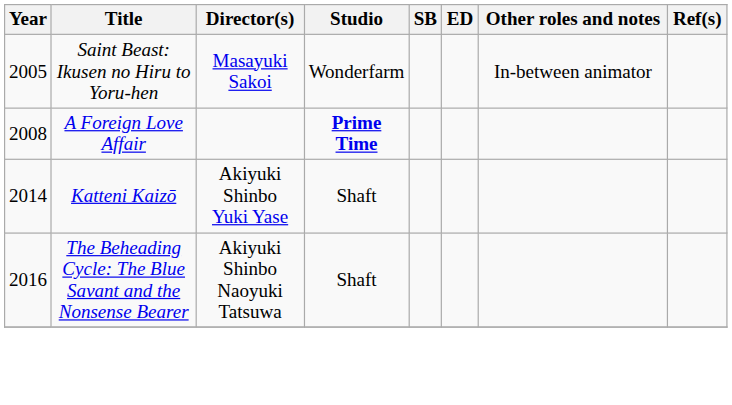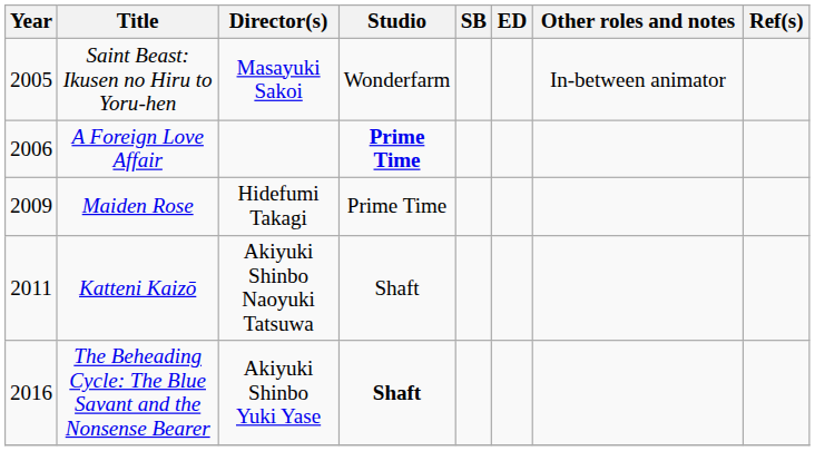 <table class="wikitable sortable" style="text-align:center; margin=auto; ">
 <tr>
 <th scope="col" width=5%>Year</th>
 <th scope="col" width=20%>Title</th>
 <th scope="col" width=15%>Director(s)</th>
 <th scope="col" width=10%>Studio</th>
 <th scope="col" class="unsortable">SB</th>
 <th scope="col" class="unsortable">ED</th>
 <th scope="col" class="unsortable">Other roles and notes</th>
 <th scope="col" class="unsortable">Ref(s)</th>
 </tr>
 <tr>
 <td>2005</td>
 <td><em>Saint Beast: Ikusen no Hiru to Yoru-hen</em></td>
 <td><a href='#'>Masayuki Sakoi</a></td>
 <td>Wonderfarm</td>
 <td></td>
 <td></td>
 <td>In-between animator</td>
 <td></td>
 </tr>
 <tr>
-<td>2008</td>
+<td>2006</td>
 <td><em><a href='#'>A Foreign Love Affair</a></em></td>
 <td></td>
 <td><strong><a href='#'>Prime Time</a></strong></td>
 <td></td>
 <td></td>
 <td></td>
 <td></td>
 </tr>
 <tr>
-<td>2014</td>
+<td>2009</td>
+<td><em><a href='#'>Maiden Rose</a></em></td>
+<td>Hidefumi Takagi</td>
+<td>Prime Time</td>
+<td></td>
+<td></td>
+<td></td>
+<td></td>
+</tr>
+<tr>
+<td>2011</td>
 <td><em><a href='#'>Katteni Kaizō</a></em></td>
-<td>Akiyuki Shinbo <br><a href='#'>Yuki Yase</a></td>
+<td>Akiyuki Shinbo <br>Naoyuki Tatsuwa</td>
 <td>Shaft</td>
 <td></td>
 <td></td>
 <td></td>
 <td></td>
 </tr>
 <tr>
 <td>2016</td>
 <td><em><a href='#'>The Beheading Cycle: The Blue Savant and the Nonsense Bearer</a></em></td>
-<td>Akiyuki Shinbo <br>Naoyuki Tatsuwa</td>
-<td>Shaft</td>
+<td>Akiyuki Shinbo <br><a href='#'>Yuki Yase</a></td>
+<td><strong>Shaft</strong></td>
 <td></td>
 <td></td>
 <td></td>
 <td></td>
 </tr>
 <tr>
 </tr>
 </table>
